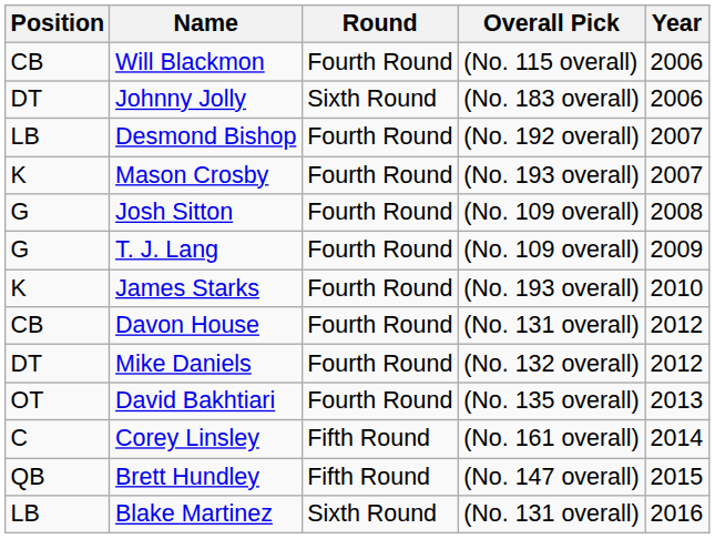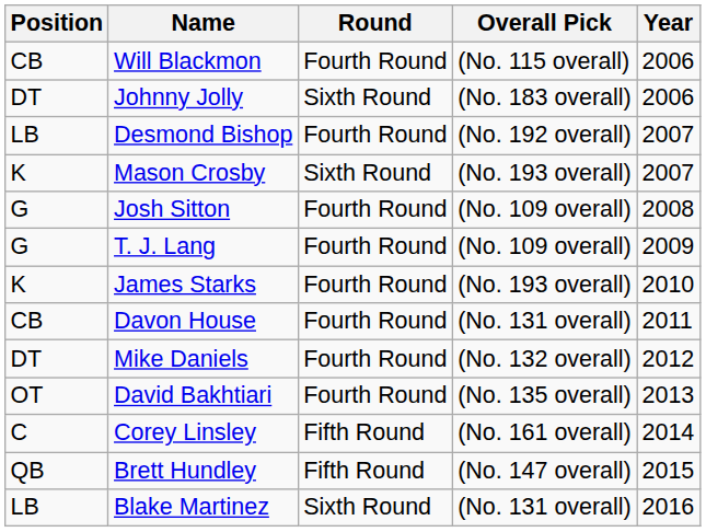 <table class="wikitable">
 <tr>
 <th>Position</th>
 <th>Name</th>
 <th>Round</th>
 <th>Overall Pick</th>
 <th>Year</th>
 </tr>
 <tr>
 <td>CB</td>
 <td><a href='#'>Will Blackmon</a></td>
 <td>Fourth Round</td>
 <td>(No. 115 overall)</td>
 <td>2006</td>
 </tr>
 <tr>
 <td>DT</td>
 <td><a href='#'>Johnny Jolly</a></td>
 <td>Sixth Round</td>
 <td>(No. 183 overall)</td>
 <td>2006</td>
 </tr>
 <tr>
 <td>LB</td>
 <td><a href='#'>Desmond Bishop</a></td>
 <td>Fourth Round</td>
 <td>(No. 192 overall)</td>
 <td>2007</td>
 </tr>
 <tr>
 <td>K</td>
 <td><a href='#'>Mason Crosby</a></td>
-<td>Fourth Round</td>
+<td>Sixth Round</td>
 <td>(No. 193 overall)</td>
 <td>2007</td>
 </tr>
 <tr>
 <td>G</td>
 <td><a href='#'>Josh Sitton</a></td>
 <td>Fourth Round</td>
 <td>(No. 109 overall)</td>
 <td>2008</td>
 </tr>
 <tr>
 <td>G</td>
 <td><a href='#'>T. J. Lang</a></td>
 <td>Fourth Round</td>
 <td>(No. 109 overall)</td>
 <td>2009</td>
 </tr>
 <tr>
 <td>K</td>
 <td><a href='#'>James Starks</a></td>
 <td>Fourth Round</td>
 <td>(No. 193 overall)</td>
 <td>2010</td>
 </tr>
 <tr>
 <td>CB</td>
 <td><a href='#'>Davon House</a></td>
 <td>Fourth Round</td>
 <td>(No. 131 overall)</td>
-<td>2012</td>
+<td>2011</td>
 </tr>
 <tr>
 <td>DT</td>
 <td><a href='#'>Mike Daniels</a></td>
 <td>Fourth Round</td>
 <td>(No. 132 overall)</td>
 <td>2012</td>
 </tr>
 <tr>
 <td>OT</td>
 <td><a href='#'>David Bakhtiari</a></td>
 <td>Fourth Round</td>
 <td>(No. 135 overall)</td>
 <td>2013</td>
 </tr>
 <tr>
 <td>C</td>
 <td><a href='#'>Corey Linsley</a></td>
 <td>Fifth Round</td>
 <td>(No. 161 overall)</td>
 <td>2014</td>
 </tr>
 <tr>
 <td>QB</td>
 <td><a href='#'>Brett Hundley</a></td>
 <td>Fifth Round</td>
 <td>(No. 147 overall)</td>
 <td>2015</td>
 </tr>
 <tr>
 <td>LB</td>
 <td><a href='#'>Blake Martinez</a></td>
 <td>Sixth Round</td>
 <td>(No. 131 overall)</td>
 <td>2016</td>
 </tr>
 </table>
